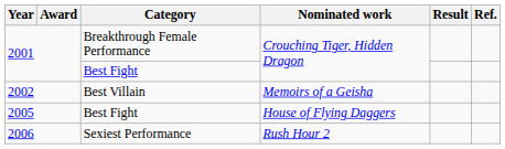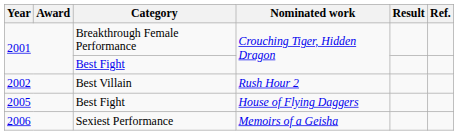 <table class="wikitable">
 <tr>
 <th>Year</th>
 <th>Award</th>
 <th>Category</th>
 <th>Nominated work</th>
 <th>Result</th>
 <th>Ref.</th>
 </tr>
 <tr>
 <td colspan=2 rowspan=2><a href='#'>2001</a></td>
 <td>Breakthrough Female Performance</td>
 <td rowspan=2><em><a href='#'>Crouching Tiger, Hidden Dragon</a></em></td>
 <td></td>
 <td></td>
 </tr>
 <tr>
 <td><a href='#'>Best Fight</a></td>
 <td></td>
 <td></td>
 </tr>
 <tr>
 <td colspan=2><a href='#'>2002</a></td>
 <td>Best Villain</td>
-<td><em><a href='#'>Memoirs of a Geisha</a></em></td>
+<td><em><a href='#'>Rush Hour 2</a></em></td>
 <td></td>
 <td></td>
 </tr>
 <tr>
 <td colspan=2><a href='#'>2005</a></td>
 <td>Best Fight</td>
 <td><em><a href='#'>House of Flying Daggers</a></em></td>
 <td></td>
 <td></td>
 </tr>
 <tr>
 <td colspan=2><a href='#'>2006</a></td>
 <td>Sexiest Performance</td>
-<td><em><a href='#'>Rush Hour 2</a></em></td>
+<td><em><a href='#'>Memoirs of a Geisha</a></em></td>
 <td></td>
 <td></td>
 </tr>
 </table>
